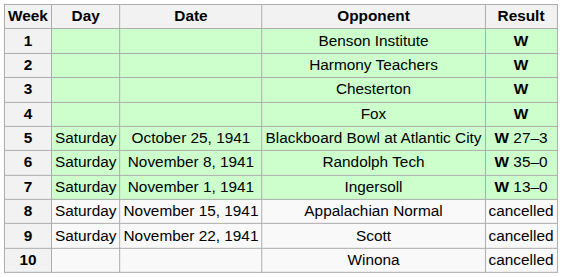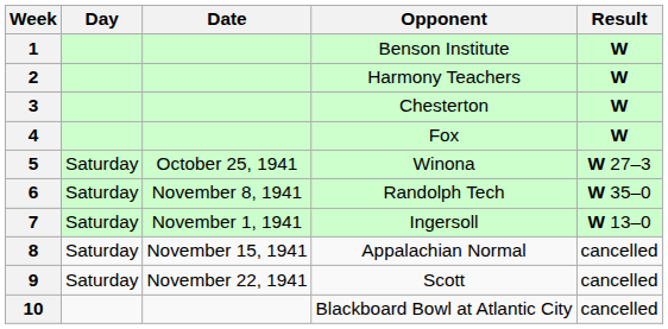 <table class="wikitable">
 <tr>
 <th>Week</th>
 <th>Day</th>
 <th>Date</th>
 <th>Opponent</th>
 <th>Result</th>
 </tr>
 <tr --- align="center" bgcolor="#CCFFCC">
 <th>1</th>
 <td></td>
 <td></td>
 <td>Benson Institute</td>
 <td><strong>W</strong></td>
 </tr>
 <tr --- align="center" bgcolor="#CCFFCC">
 <th>2</th>
 <td></td>
 <td></td>
 <td>Harmony Teachers</td>
 <td><strong>W</strong></td>
 </tr>
 <tr --- align="center" bgcolor="#CCFFCC">
 <th>3</th>
 <td></td>
 <td></td>
 <td>Chesterton</td>
 <td><strong>W</strong></td>
 </tr>
 <tr --- align="center" bgcolor="#CCFFCC">
 <th>4</th>
 <td></td>
 <td></td>
 <td>Fox</td>
 <td><strong>W</strong></td>
 </tr>
 <tr --- align="center" bgcolor="#CCFFCC">
 <th>5</th>
 <td>Saturday</td>
 <td>October 25, 1941</td>
-<td>Blackboard Bowl at Atlantic City</td>
+<td>Winona</td>
 <td><strong>W</strong>  27–3</td>
 </tr>
 <tr --- align="center" bgcolor="#CCFFCC">
 <th>6</th>
 <td>Saturday</td>
 <td>November 8, 1941</td>
 <td>Randolph Tech</td>
 <td><strong>W</strong>  35–0</td>
 </tr>
 <tr --- align="center" bgcolor="#CCFFCC">
 <th>7</th>
 <td>Saturday</td>
 <td>November 1, 1941</td>
 <td>Ingersoll</td>
 <td><strong>W</strong>  13–0</td>
 </tr>
 <tr --- align="center">
 <th>8</th>
 <td>Saturday</td>
 <td>November 15, 1941</td>
 <td>Appalachian Normal</td>
 <td>cancelled</td>
 </tr>
 <tr --- align="center">
 <th>9</th>
 <td>Saturday</td>
 <td>November 22, 1941</td>
 <td>Scott</td>
 <td>cancelled</td>
 </tr>
 <tr --- align="center">
 <th>10</th>
 <td></td>
 <td></td>
-<td>Winona</td>
+<td>Blackboard Bowl at Atlantic City</td>
 <td>cancelled</td>
 </tr>
 </table>
